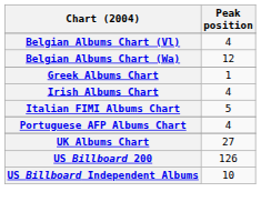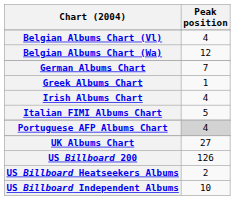 <table class="wikitable sortable plainrowheaders" style="text-align:left;">
 <tr>
 <th scope="col">Chart (2004)</th>
 <th scope="col">Peak<br>position</th>
 </tr>
 <tr>
 </tr>
 <tr>
 </tr>
 <tr>
 <th scope="row"><a href='#'>Belgian Albums Chart (Vl)</a></th>
 <td style="text-align:center;">4</td>
 </tr>
 <tr>
 <th scope="row"><a href='#'>Belgian Albums Chart (Wa)</a></th>
 <td style="text-align:center;">12</td>
 </tr>
 <tr>
 </tr>
 <tr>
 </tr>
 <tr>
 </tr>
 <tr>
 </tr>
 <tr>
+<th scope="row"><a href='#'>German Albums Chart</a></th>
+<td style="text-align:center;">7</td>
+</tr>
+<tr>
 <th scope="row"><a href='#'>Greek Albums Chart</a></th>
 <td style="text-align:center;">1</td>
 </tr>
 <tr>
 <th scope="row"><a href='#'>Irish Albums Chart</a></th>
 <td style="text-align:center;">4</td>
 </tr>
 <tr>
 <th scope="row"><a href='#'>Italian FIMI Albums Chart</a></th>
 <td style="text-align:center;">5</td>
 </tr>
 <tr>
 </tr>
 <tr>
 </tr>
 <tr>
 <th scope="row"><a href='#'>Portuguese AFP Albums Chart</a></th>
-<td style="text-align:center;">4</td>
+<td style="background: lightgrey; text-align:center;">4</td>
 </tr>
 <tr>
 </tr>
 <tr>
 </tr>
 <tr>
 <th scope="row"><a href='#'>UK Albums Chart</a></th>
 <td style="text-align:center;">27</td>
 </tr>
 <tr>
 <th scope="row"><a href='#'>US <em>Billboard</em> 200</a></th>
 <td style="text-align:center;">126</td>
 </tr>
 <tr>
+<th scope="row"><a href='#'>US <em>Billboard</em> Heatseekers Albums</a></th>
+<td style="text-align:center;">2</td>
+</tr>
+<tr>
 <th scope="row"><a href='#'>US <em>Billboard</em> Independent Albums</a></th>
 <td style="text-align:center;">10</td>
 </tr>
 </table>
